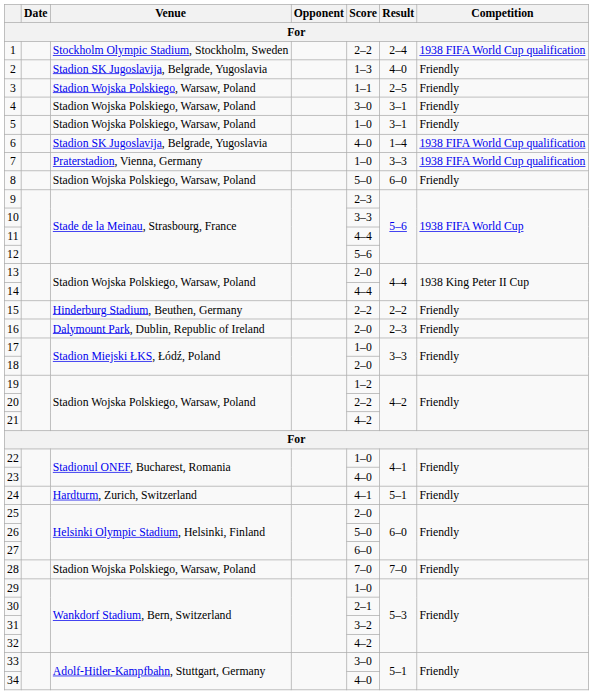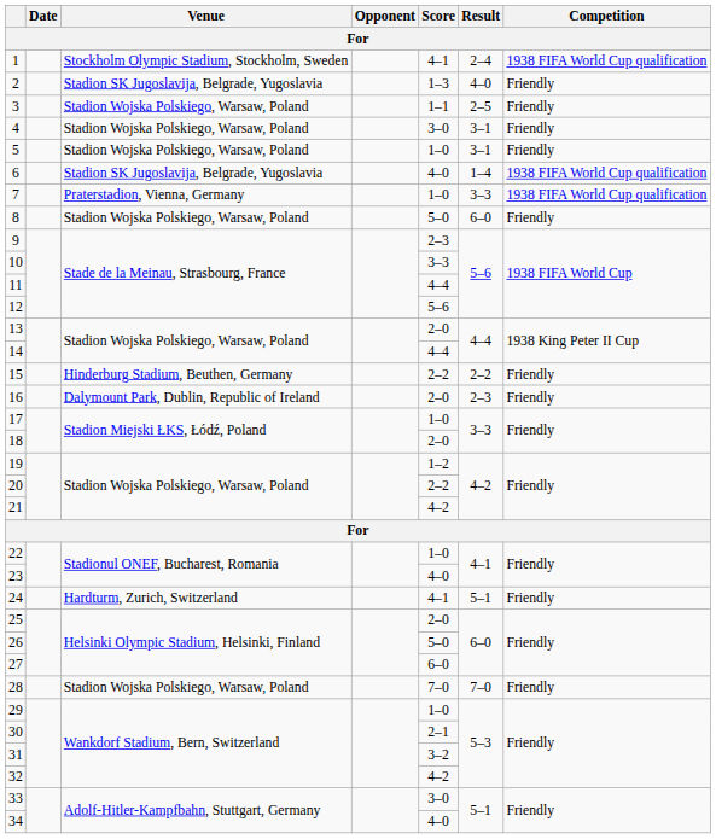 <table class="wikitable plainrowheaders sortable">
 <tr>
 <th></th>
 <th>Date</th>
 <th>Venue</th>
 <th>Opponent</th>
 <th>Score</th>
 <th>Result</th>
 <th>Competition</th>
 </tr>
 <tr>
 <th colspan="7">For </th>
 </tr>
 <tr>
 <td align="center">1</td>
 <td></td>
 <td><a href='#'>Stockholm Olympic Stadium</a>, Stockholm, Sweden</td>
 <td></td>
-<td align="center">2–2</td>
+<td align="center">4–1</td>
 <td align="center">2–4</td>
 <td><a href='#'>1938 FIFA World Cup qualification</a></td>
 </tr>
 <tr>
 <td align="center">2</td>
 <td></td>
 <td><a href='#'>Stadion SK Jugoslavija</a>, Belgrade, Yugoslavia</td>
 <td></td>
 <td align="center">1–3</td>
 <td align="center">4–0</td>
 <td>Friendly</td>
 </tr>
 <tr>
 <td align="center">3</td>
 <td></td>
 <td><a href='#'>Stadion Wojska Polskiego</a>, Warsaw, Poland</td>
 <td></td>
 <td align="center">1–1</td>
 <td align="center">2–5</td>
 <td>Friendly</td>
 </tr>
 <tr>
 <td align="center">4</td>
 <td></td>
 <td>Stadion Wojska Polskiego, Warsaw, Poland</td>
 <td></td>
 <td align="center">3–0</td>
 <td align="center">3–1</td>
 <td>Friendly</td>
 </tr>
 <tr>
 <td align="center">5</td>
 <td></td>
 <td>Stadion Wojska Polskiego, Warsaw, Poland</td>
 <td></td>
 <td align="center">1–0</td>
 <td align="center">3–1</td>
 <td>Friendly</td>
 </tr>
 <tr>
 <td align="center">6</td>
 <td></td>
 <td><a href='#'>Stadion SK Jugoslavija</a>, Belgrade, Yugoslavia</td>
 <td></td>
 <td align="center">4–0</td>
 <td align="center">1–4</td>
 <td><a href='#'>1938 FIFA World Cup qualification</a></td>
 </tr>
 <tr>
 <td align="center">7</td>
 <td></td>
 <td><a href='#'>Praterstadion</a>, Vienna, Germany</td>
 <td></td>
 <td align="center">1–0</td>
 <td align="center">3–3</td>
 <td><a href='#'>1938 FIFA World Cup qualification</a></td>
 </tr>
 <tr>
 <td align="center">8</td>
 <td></td>
 <td>Stadion Wojska Polskiego, Warsaw, Poland</td>
 <td></td>
 <td align="center">5–0</td>
 <td style="text-align:center">6–0</td>
 <td>Friendly</td>
 </tr>
 <tr>
 <td align="center">9</td>
 <td rowspan="4"></td>
 <td rowspan="4"><a href='#'>Stade de la Meinau</a>, Strasbourg, France</td>
 <td rowspan="4"></td>
 <td align="center">2–3</td>
 <td rowspan="4" align="center"><a href='#'>5–6</a></td>
 <td rowspan="4"><a href='#'>1938 FIFA World Cup</a></td>
 </tr>
 <tr>
 <td align="center">10</td>
 <td align="center">3–3</td>
 </tr>
 <tr>
 <td align="center">11</td>
 <td align="center">4–4</td>
 </tr>
 <tr>
 <td align="center">12</td>
 <td align="center">5–6</td>
 </tr>
 <tr>
 <td align="center">13</td>
 <td rowspan="2"></td>
 <td rowspan="2">Stadion Wojska Polskiego, Warsaw, Poland</td>
 <td rowspan="2"></td>
 <td align="center">2–0</td>
 <td rowspan="2" align="center">4–4</td>
 <td rowspan="2">1938 King Peter II Cup</td>
 </tr>
 <tr>
 <td align="center">14</td>
 <td align="center">4–4</td>
 </tr>
 <tr>
 <td align="center">15</td>
 <td></td>
 <td><a href='#'>Hinderburg Stadium</a>, Beuthen, Germany</td>
 <td></td>
 <td align="center">2–2</td>
 <td align="center">2–2</td>
 <td>Friendly</td>
 </tr>
 <tr>
 <td align="center">16</td>
 <td></td>
 <td><a href='#'>Dalymount Park</a>, Dublin, Republic of Ireland</td>
 <td></td>
 <td align="center">2–0</td>
 <td style="text-align:center">2–3</td>
 <td>Friendly</td>
 </tr>
 <tr>
 <td align="center">17</td>
 <td rowspan="2"></td>
 <td rowspan="2"><a href='#'>Stadion Miejski ŁKS</a>, Łódź, Poland</td>
 <td rowspan="2"></td>
 <td align="center">1–0</td>
 <td rowspan="2" align="center">3–3</td>
 <td rowspan="2">Friendly</td>
 </tr>
 <tr>
 <td align="center">18</td>
 <td align="center">2–0</td>
 </tr>
 <tr>
 <td align="center">19</td>
 <td rowspan="3"></td>
 <td rowspan="3">Stadion Wojska Polskiego, Warsaw, Poland</td>
 <td rowspan="3"></td>
 <td align="center">1–2</td>
 <td rowspan="3" align="center">4–2</td>
 <td rowspan="3">Friendly</td>
 </tr>
 <tr>
 <td align="center">20</td>
 <td align="center">2–2</td>
 </tr>
 <tr>
 <td align="center">21</td>
 <td align="center">4–2</td>
 </tr>
 <tr>
 <th colspan="7">For </th>
 </tr>
 <tr>
 <td align="center">22</td>
 <td rowspan="2"></td>
 <td rowspan="2"><a href='#'>Stadionul ONEF</a>, Bucharest, Romania</td>
 <td rowspan="2"></td>
 <td align="center">1–0</td>
 <td rowspan="2" align="center">4–1</td>
 <td rowspan="2">Friendly</td>
 </tr>
 <tr>
 <td align="center">23</td>
 <td align="center">4–0</td>
 </tr>
 <tr>
 <td align="center">24</td>
 <td></td>
 <td><a href='#'>Hardturm</a>, Zurich, Switzerland</td>
 <td></td>
 <td align="center">4–1</td>
 <td align="center">5–1</td>
 <td>Friendly</td>
 </tr>
 <tr>
 <td align="center">25</td>
 <td rowspan="3"></td>
 <td rowspan="3"><a href='#'>Helsinki Olympic Stadium</a>, Helsinki, Finland</td>
 <td rowspan="3"></td>
 <td align="center">2–0</td>
 <td rowspan="3" align="center">6–0</td>
 <td rowspan="3">Friendly</td>
 </tr>
 <tr>
 <td align="center">26</td>
 <td align="center">5–0</td>
 </tr>
 <tr>
 <td align="center">27</td>
 <td align="center">6–0</td>
 </tr>
 <tr>
 <td align="center">28</td>
 <td></td>
 <td>Stadion Wojska Polskiego, Warsaw, Poland</td>
 <td></td>
 <td align="center">7–0</td>
 <td align="center">7–0</td>
 <td>Friendly</td>
 </tr>
 <tr>
 <td align="center">29</td>
 <td rowspan="4"></td>
 <td rowspan="4"><a href='#'>Wankdorf Stadium</a>, Bern, Switzerland</td>
 <td rowspan="4"></td>
 <td align="center">1–0</td>
 <td rowspan="4" align="center">5–3</td>
 <td rowspan="4">Friendly</td>
 </tr>
 <tr>
 <td align="center">30</td>
 <td align="center">2–1</td>
 </tr>
 <tr>
 <td align="center">31</td>
 <td align="center">3–2</td>
 </tr>
 <tr>
 <td align="center">32</td>
 <td align="center">4–2</td>
 </tr>
 <tr>
 <td align="center">33</td>
 <td rowspan="2"></td>
 <td rowspan="2"><a href='#'>Adolf-Hitler-Kampfbahn</a>, Stuttgart, Germany</td>
 <td rowspan="2"></td>
 <td align="center">3–0</td>
 <td rowspan="2" align="center">5–1</td>
 <td rowspan="2">Friendly</td>
 </tr>
 <tr>
 <td align="center">34</td>
 <td align="center">4–0</td>
 </tr>
 </table>
